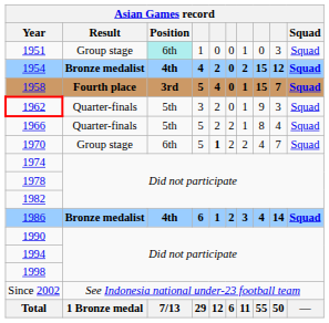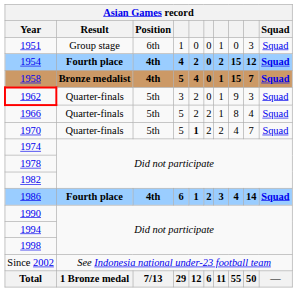 <table class="wikitable" style="text-align: center;">
 <tr>
 <th colspan=10><a href='#'>Asian Games</a> record</th>
 </tr>
 <tr>
 <th>Year</th>
 <th>Result</th>
 <th>Position</th>
 <th></th>
 <th></th>
 <th></th>
 <th></th>
 <th></th>
 <th></th>
 <th>Squad</th>
 </tr>
 <tr>
 <td> <a href='#'>1951</a></td>
 <td>Group stage</td>
-<td style="background: paleturquoise;">6th</td>
+<td>6th</td>
 <td>1</td>
 <td>0</td>
 <td>0</td>
 <td>1</td>
 <td>0</td>
 <td>3</td>
 <td><a href='#'>Squad</a></td>
 </tr>
 <tr style="background-color: #9acdff;">
 <td> <a href='#'>1954</a></td>
-<td><strong>Bronze medalist</strong></td>
+<td><strong>Fourth place</strong></td>
 <td><strong>4th</strong></td>
 <td><strong>4</strong></td>
 <td><strong>2</strong></td>
 <td><strong>0</strong></td>
 <td><strong>2</strong></td>
 <td><strong>15</strong></td>
 <td><strong>12</strong></td>
 <td><strong><a href='#'>Squad</a></strong></td>
 </tr>
 <tr style="background-color: #c96;">
 <td> <a href='#'>1958</a></td>
-<td><strong>Fourth place</strong></td>
-<td><strong>3rd</strong></td>
+<td><strong>Bronze medalist</strong></td>
+<td><strong>4th</strong></td>
 <td><strong>5</strong></td>
 <td><strong>4</strong></td>
 <td><strong>0</strong></td>
 <td><strong>1</strong></td>
 <td><strong>15</strong></td>
 <td><strong>7</strong></td>
 <td><strong><a href='#'>Squad</a></strong></td>
 </tr>
 <tr>
 <td style="border: 3px solid red"> <a href='#'>1962</a></td>
 <td>Quarter-finals</td>
 <td>5th</td>
 <td>3</td>
 <td>2</td>
 <td>0</td>
 <td>1</td>
 <td>9</td>
 <td>3</td>
 <td><a href='#'>Squad</a></td>
 </tr>
 <tr>
 <td> <a href='#'>1966</a></td>
 <td>Quarter-finals</td>
 <td>5th</td>
 <td>5</td>
 <td>2</td>
 <td>2</td>
 <td>1</td>
 <td>8</td>
 <td>4</td>
 <td><a href='#'>Squad</a></td>
 </tr>
 <tr>
 <td> <a href='#'>1970</a></td>
-<td>Group stage</td>
-<td>6th</td>
+<td>Quarter-finals</td>
+<td>5th</td>
 <td>5</td>
 <td><strong>1</strong></td>
 <td>2</td>
 <td>2</td>
 <td>4</td>
 <td>7</td>
 <td><a href='#'>Squad</a></td>
 </tr>
 <tr>
 <td> <a href='#'>1974</a></td>
 <td colspan=9 rowspan=3><em>Did not participate</em></td>
 </tr>
 <tr>
 <td> <a href='#'>1978</a></td>
 </tr>
 <tr>
 <td> <a href='#'>1982</a></td>
 </tr>
 <tr style="background:#9acdff;">
 <td> <a href='#'>1986</a></td>
-<td><strong>Bronze medalist</strong></td>
+<td><strong>Fourth place</strong></td>
 <td><strong>4th</strong></td>
 <td><strong>6</strong></td>
 <td><strong>1</strong></td>
 <td><strong>2</strong></td>
 <td><strong>3</strong></td>
 <td><strong>4</strong></td>
 <td><strong>14</strong></td>
 <td><strong><a href='#'>Squad</a></strong></td>
 </tr>
 <tr>
 <td> <a href='#'>1990</a></td>
 <td colspan=9 rowspan=3><em>Did not participate</em></td>
 </tr>
 <tr>
 <td> <a href='#'>1994</a></td>
 </tr>
 <tr>
 <td> <a href='#'>1998</a></td>
 </tr>
 <tr>
 <td>Since <a href='#'>2002</a></td>
 <td colspan=9><em>See <a href='#'>Indonesia national under-23 football team</a></em></td>
 </tr>
 <tr |>
 <th><strong>Total</strong></th>
 <th><strong>1 Bronze medal</strong></th>
 <th><strong>7/13</strong></th>
 <th><strong>29</strong></th>
 <th><strong>12</strong></th>
 <th><strong>6</strong></th>
 <th><strong>11</strong></th>
 <th><strong>55</strong></th>
 <th><strong>50</strong></th>
 <th>—</th>
 </tr>
 </table>
